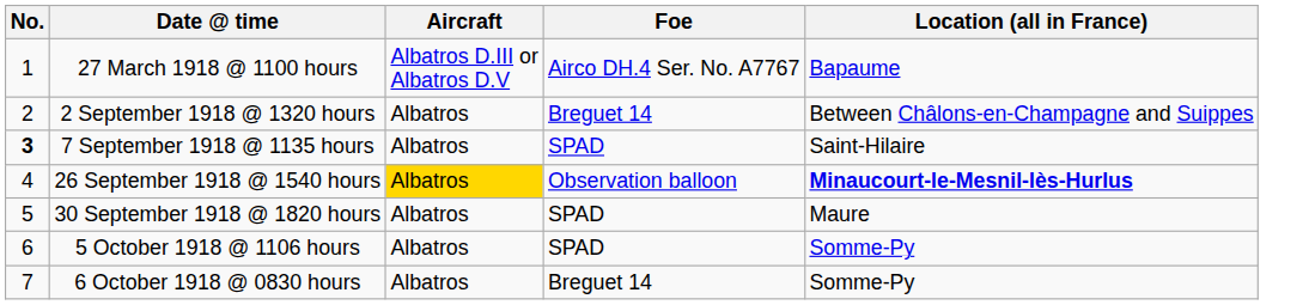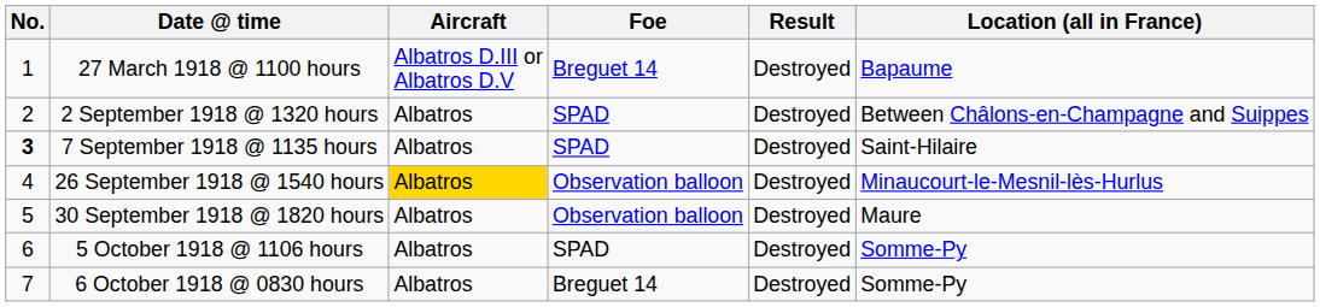 <table class="wikitable">
 <tr>
 <th>No.</th>
 <th>Date @ time</th>
 <th>Aircraft</th>
 <th>Foe</th>
+<th>Result</th>
 <th>Location (all in France)</th>
 </tr>
 <tr>
 <td align="center">1</td>
 <td align="center">27 March 1918 @ 1100 hours</td>
 <td><a href='#'>Albatros D.III</a> or<br><a href='#'>Albatros D.V</a></td>
-<td><a href='#'>Airco DH.4</a> Ser. No. A7767</td>
+<td><a href='#'>Breguet 14</a></td>
+<td>Destroyed</td>
 <td><a href='#'>Bapaume</a></td>
 </tr>
 <tr>
 <td align="center">2</td>
 <td align="center">2 September 1918 @ 1320 hours</td>
 <td>Albatros</td>
-<td><a href='#'>Breguet 14</a></td>
+<td><a href='#'>SPAD</a></td>
+<td>Destroyed</td>
 <td>Between <a href='#'>Châlons-en-Champagne</a> and <a href='#'>Suippes</a></td>
 </tr>
 <tr>
 <td align="center"><strong>3</strong></td>
 <td align="center">7 September 1918 @ 1135 hours</td>
 <td>Albatros</td>
 <td><a href='#'>SPAD</a></td>
+<td>Destroyed</td>
 <td>Saint-Hilaire</td>
 </tr>
 <tr>
 <td align="center">4</td>
 <td align="center">26 September 1918 @ 1540 hours</td>
 <td style="background: gold;">Albatros</td>
 <td><a href='#'>Observation balloon</a></td>
-<td><strong><a href='#'>Minaucourt-le-Mesnil-lès-Hurlus</a></strong></td>
+<td>Destroyed</td>
+<td><a href='#'>Minaucourt-le-Mesnil-lès-Hurlus</a></td>
 </tr>
 <tr>
 <td align="center">5</td>
 <td align="center">30 September 1918 @ 1820 hours</td>
 <td>Albatros</td>
-<td>SPAD</td>
+<td><a href='#'>Observation balloon</a></td>
+<td>Destroyed</td>
 <td>Maure</td>
 </tr>
 <tr>
 <td align="center">6</td>
 <td align="center">5 October 1918 @ 1106 hours</td>
 <td>Albatros</td>
 <td>SPAD</td>
+<td>Destroyed</td>
 <td><a href='#'>Somme-Py</a></td>
 </tr>
 <tr>
 <td align="center">7</td>
 <td align="center">6 October 1918 @ 0830 hours</td>
 <td>Albatros</td>
 <td>Breguet 14</td>
+<td>Destroyed</td>
 <td>Somme-Py</td>
 </tr>
 </table>
